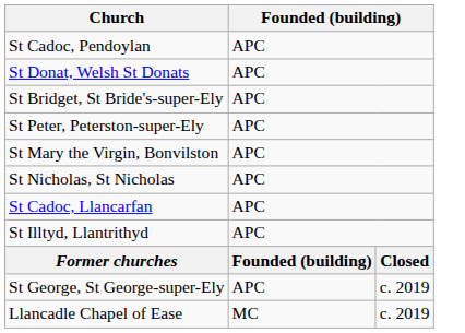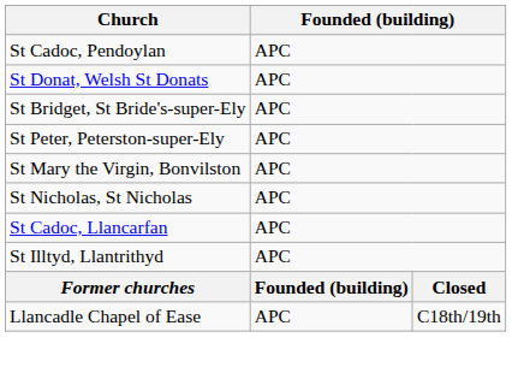 <table class="wikitable">
 <tr>
 <th>Church</th>
 <th colspan="2">Founded (building)</th>
 </tr>
 <tr>
 <td>St Cadoc, Pendoylan</td>
 <td colspan="2">APC</td>
 </tr>
 <tr>
 <td><a href='#'>St Donat, Welsh St Donats</a></td>
 <td colspan="2">APC</td>
 </tr>
 <tr>
 <td>St Bridget, St Bride's-super-Ely</td>
 <td colspan="2">APC</td>
 </tr>
 <tr>
 <td>St Peter, Peterston-super-Ely</td>
 <td colspan="2">APC</td>
 </tr>
 <tr>
 <td>St Mary the Virgin, Bonvilston</td>
 <td colspan="2">APC</td>
 </tr>
 <tr>
 <td>St Nicholas, St Nicholas</td>
 <td colspan="2">APC</td>
 </tr>
 <tr>
 <td><a href='#'>St Cadoc, Llancarfan</a></td>
 <td colspan="2">APC</td>
 </tr>
 <tr>
 <td>St Illtyd, Llantrithyd</td>
 <td colspan="2">APC</td>
 </tr>
 <tr>
 <th><em>Former churches</em></th>
 <th>Founded (building)</th>
 <th>Closed</th>
 </tr>
 <tr>
-<td>St George, St George-super-Ely</td>
+<td>Llancadle Chapel of Ease</td>
 <td>APC</td>
-<td>c. 2019</td>
-</tr>
-<tr>
-<td>Llancadle Chapel of Ease</td>
-<td>MC</td>
-<td>c. 2019</td>
+<td>C18th/19th</td>
 </tr>
 </table>
